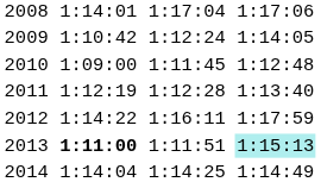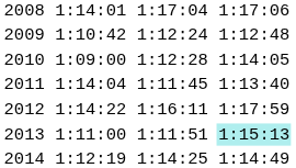 <table>
 <tr>
 <td>2008</td>
 <td></td>
 <td>1:14:01</td>
 <td></td>
 <td>1:17:04</td>
 <td></td>
 <td>1:17:06</td>
 </tr>
 <tr>
 <td>2009</td>
 <td></td>
 <td>1:10:42</td>
 <td></td>
 <td>1:12:24</td>
 <td></td>
-<td>1:14:05</td>
+<td>1:12:48</td>
 </tr>
 <tr>
 <td>2010</td>
 <td></td>
 <td>1:09:00</td>
 <td></td>
-<td>1:11:45</td>
+<td>1:12:28</td>
 <td></td>
-<td>1:12:48</td>
+<td>1:14:05</td>
 </tr>
 <tr>
 <td>2011</td>
 <td></td>
-<td>1:12:19</td>
+<td>1:14:04</td>
 <td></td>
-<td>1:12:28</td>
+<td>1:11:45</td>
 <td></td>
 <td>1:13:40</td>
 </tr>
 <tr>
 <td>2012</td>
 <td></td>
 <td>1:14:22</td>
 <td></td>
 <td>1:16:11</td>
 <td></td>
 <td>1:17:59</td>
 </tr>
 <tr>
 <td>2013</td>
 <td></td>
-<td><strong>1:11:00</strong></td>
+<td>1:11:00</td>
 <td></td>
 <td>1:11:51</td>
 <td></td>
 <td style="background: paleturquoise;">1:15:13</td>
 </tr>
 <tr>
 <td>2014</td>
 <td></td>
-<td>1:14:04</td>
+<td>1:12:19</td>
 <td></td>
 <td>1:14:25</td>
 <td></td>
 <td>1:14:49</td>
 </tr>
 </table>
